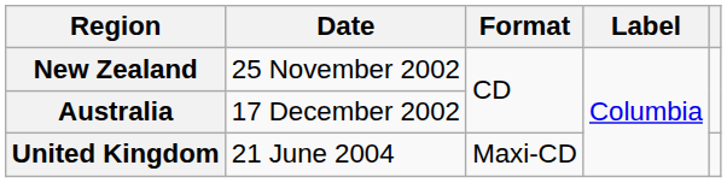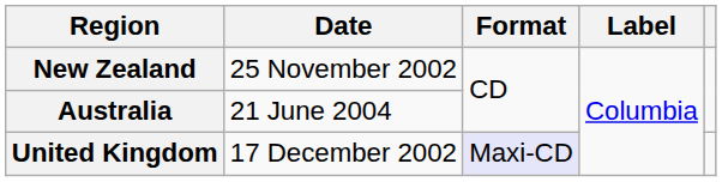 <table class="wikitable plainrowheaders">
 <tr>
 <th scope="col">Region</th>
 <th scope="col">Date</th>
 <th scope="col">Format</th>
 <th scope="col">Label</th>
 <th scope="col"></th>
 </tr>
 <tr>
 <th scope="row">New Zealand</th>
 <td>25 November 2002</td>
 <td rowspan="2">CD</td>
 <td rowspan="3"><a href='#'>Columbia</a></td>
 <td rowspan="2"></td>
 </tr>
 <tr>
 <th scope="row">Australia</th>
-<td>17 December 2002</td>
+<td>21 June 2004</td>
 </tr>
 <tr>
 <th scope="row">United Kingdom</th>
-<td>21 June 2004</td>
-<td>Maxi-CD</td>
+<td>17 December 2002</td>
+<td style="background: lavender;">Maxi-CD</td>
 <td></td>
 </tr>
 </table>
